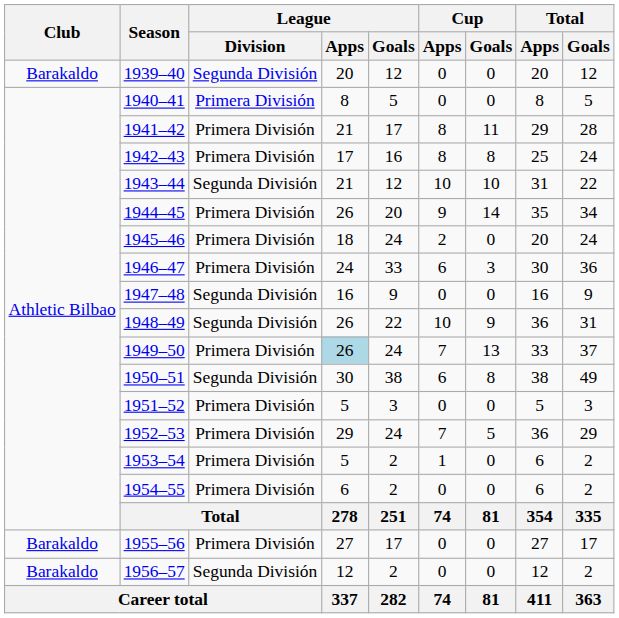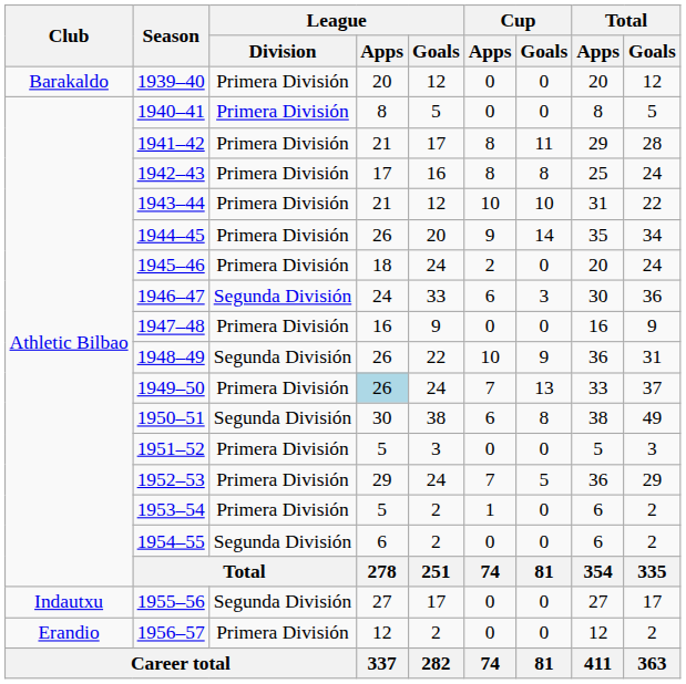 <table class="wikitable" style="text-align:center">
 <tr>
 <th rowspan="2">Club</th>
 <th rowspan="2">Season</th>
 <th colspan="3">League</th>
 <th colspan="2">Cup</th>
 <th colspan="2">Total</th>
 </tr>
 <tr>
 <th>Division</th>
 <th>Apps</th>
 <th>Goals</th>
 <th>Apps</th>
 <th>Goals</th>
 <th>Apps</th>
 <th>Goals</th>
 </tr>
 <tr>
 <td><a href='#'>Barakaldo</a></td>
 <td><a href='#'>1939–40</a></td>
-<td><a href='#'>Segunda División</a></td>
+<td>Primera División</td>
 <td>20</td>
 <td>12</td>
 <td>0</td>
 <td>0</td>
 <td>20</td>
 <td>12</td>
 </tr>
 <tr>
 <td rowspan="16"><a href='#'>Athletic Bilbao</a></td>
 <td><a href='#'>1940–41</a></td>
 <td><a href='#'>Primera División</a></td>
 <td>8</td>
 <td>5</td>
 <td>0</td>
 <td>0</td>
 <td>8</td>
 <td>5</td>
 </tr>
 <tr>
 <td><a href='#'>1941–42</a></td>
 <td>Primera División</td>
 <td>21</td>
 <td>17</td>
 <td>8</td>
 <td>11</td>
 <td>29</td>
 <td>28</td>
 </tr>
 <tr>
 <td><a href='#'>1942–43</a></td>
 <td>Primera División</td>
 <td>17</td>
 <td>16</td>
 <td>8</td>
 <td>8</td>
 <td>25</td>
 <td>24</td>
 </tr>
 <tr>
 <td><a href='#'>1943–44</a></td>
-<td>Segunda División</td>
+<td>Primera División</td>
 <td>21</td>
 <td>12</td>
 <td>10</td>
 <td>10</td>
 <td>31</td>
 <td>22</td>
 </tr>
 <tr>
 <td><a href='#'>1944–45</a></td>
 <td>Primera División</td>
 <td>26</td>
 <td>20</td>
 <td>9</td>
 <td>14</td>
 <td>35</td>
 <td>34</td>
 </tr>
 <tr>
 <td><a href='#'>1945–46</a></td>
 <td>Primera División</td>
 <td>18</td>
 <td>24</td>
 <td>2</td>
 <td>0</td>
 <td>20</td>
 <td>24</td>
 </tr>
 <tr>
 <td><a href='#'>1946–47</a></td>
-<td>Primera División</td>
+<td><a href='#'>Segunda División</a></td>
 <td>24</td>
 <td>33</td>
 <td>6</td>
 <td>3</td>
 <td>30</td>
 <td>36</td>
 </tr>
 <tr>
 <td><a href='#'>1947–48</a></td>
-<td>Segunda División</td>
+<td>Primera División</td>
 <td>16</td>
 <td>9</td>
 <td>0</td>
 <td>0</td>
 <td>16</td>
 <td>9</td>
 </tr>
 <tr>
 <td><a href='#'>1948–49</a></td>
 <td>Segunda División</td>
 <td>26</td>
 <td>22</td>
 <td>10</td>
 <td>9</td>
 <td>36</td>
 <td>31</td>
 </tr>
 <tr>
 <td><a href='#'>1949–50</a></td>
 <td>Primera División</td>
 <td style="background: lightblue;">26</td>
 <td>24</td>
 <td>7</td>
 <td>13</td>
 <td>33</td>
 <td>37</td>
 </tr>
 <tr>
 <td><a href='#'>1950–51</a></td>
 <td>Segunda División</td>
 <td>30</td>
 <td>38</td>
 <td>6</td>
 <td>8</td>
 <td>38</td>
 <td>49</td>
 </tr>
 <tr>
 <td><a href='#'>1951–52</a></td>
 <td>Primera División</td>
 <td>5</td>
 <td>3</td>
 <td>0</td>
 <td>0</td>
 <td>5</td>
 <td>3</td>
 </tr>
 <tr>
 <td><a href='#'>1952–53</a></td>
 <td>Primera División</td>
 <td>29</td>
 <td>24</td>
 <td>7</td>
 <td>5</td>
 <td>36</td>
 <td>29</td>
 </tr>
 <tr>
 <td><a href='#'>1953–54</a></td>
 <td>Primera División</td>
 <td>5</td>
 <td>2</td>
 <td>1</td>
 <td>0</td>
 <td>6</td>
 <td>2</td>
 </tr>
 <tr>
 <td><a href='#'>1954–55</a></td>
-<td>Primera División</td>
+<td>Segunda División</td>
 <td>6</td>
 <td>2</td>
 <td>0</td>
 <td>0</td>
 <td>6</td>
 <td>2</td>
 </tr>
 <tr>
 <th colspan="2">Total</th>
 <th>278</th>
 <th>251</th>
 <th>74</th>
 <th>81</th>
 <th>354</th>
 <th>335</th>
 </tr>
 <tr>
-<td><a href='#'>Barakaldo</a></td>
+<td><a href='#'>Indautxu</a></td>
 <td><a href='#'>1955–56</a></td>
-<td>Primera División</td>
+<td>Segunda División</td>
 <td>27</td>
 <td>17</td>
 <td>0</td>
 <td>0</td>
 <td>27</td>
 <td>17</td>
 </tr>
 <tr>
-<td><a href='#'>Barakaldo</a></td>
+<td><a href='#'>Erandio</a></td>
 <td><a href='#'>1956–57</a></td>
-<td>Segunda División</td>
+<td>Primera División</td>
 <td>12</td>
 <td>2</td>
 <td>0</td>
 <td>0</td>
 <td>12</td>
 <td>2</td>
 </tr>
 <tr>
 <th colspan="3">Career total</th>
 <th>337</th>
 <th>282</th>
 <th>74</th>
 <th>81</th>
 <th>411</th>
 <th>363</th>
 </tr>
 </table>
